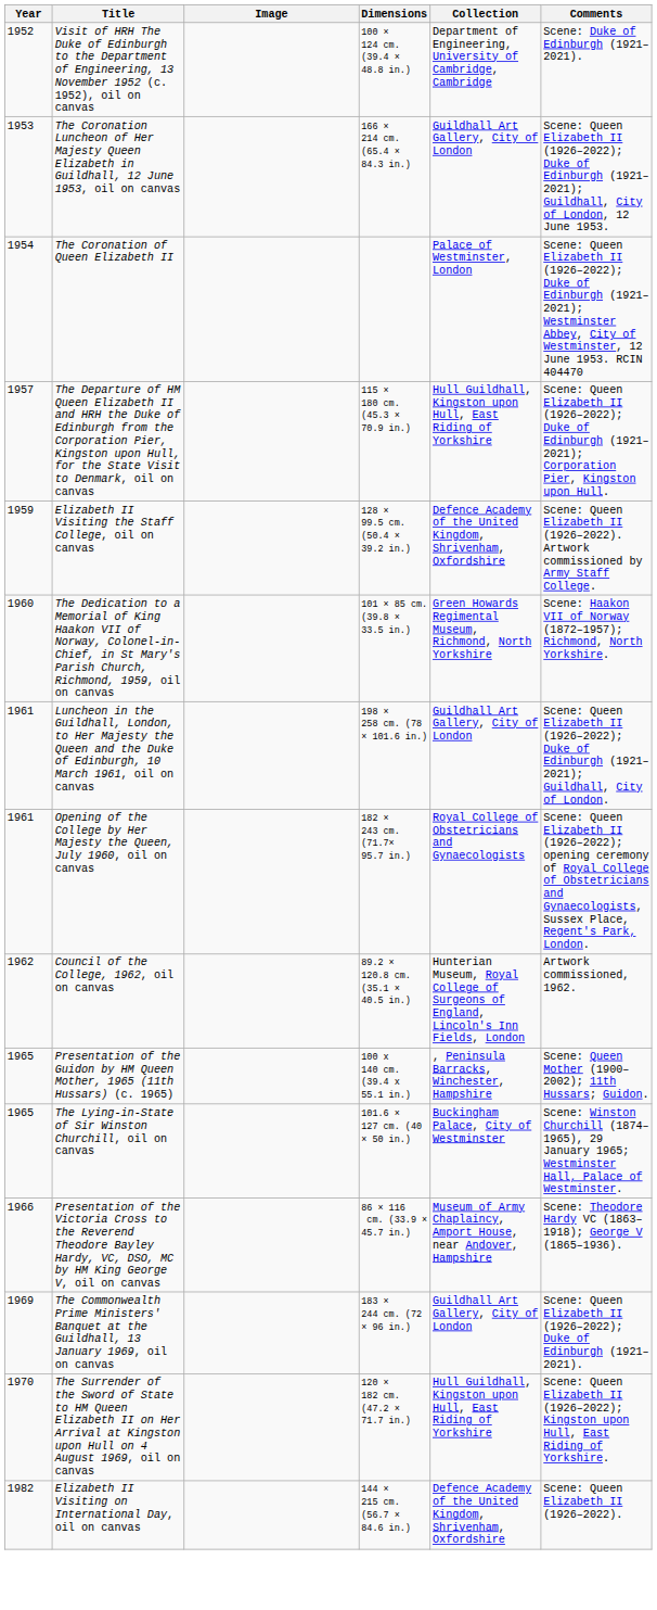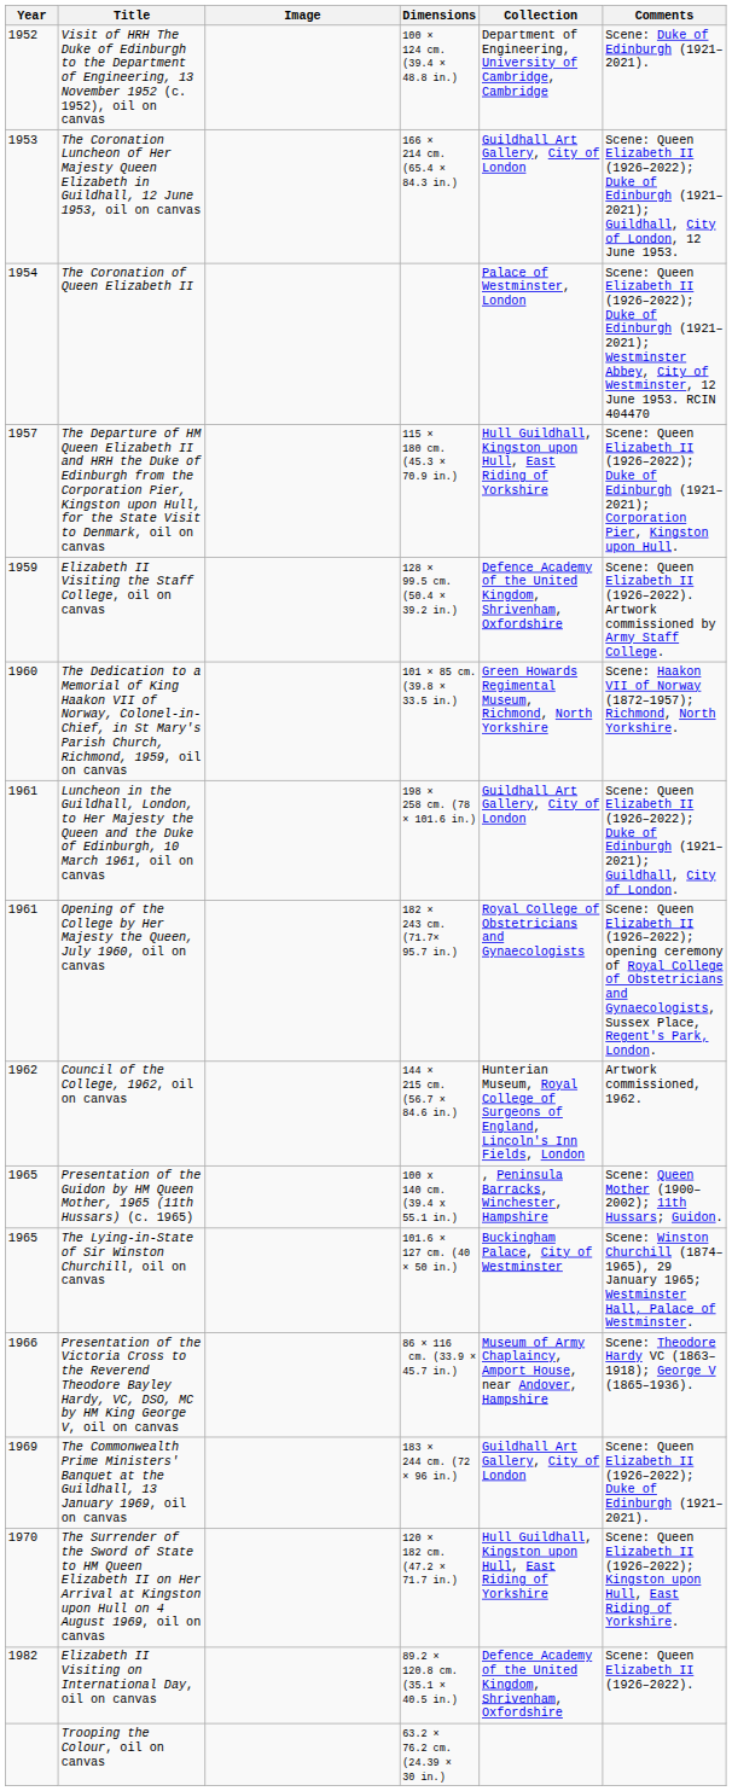 <table class="wikitable sortable">
 <tr>
 <th scope="col" width="50">Year</th>
 <th scope="col" width="150">Title</th>
 <th scope="col" width="200">Image</th>
 <th scope="col" width="50" ! data-sort-type = "number">Dimensions</th>
 <th scope="col" width="125">Collection</th>
 <th scope="col" width="125">Comments</th>
 </tr>
 <tr valign="top">
 <td>1952</td>
 <td><em>Visit of HRH The Duke of Edinburgh to the Department of Engineering, 13 November 1952</em> (c. 1952), oil on canvas</td>
 <td></td>
 <td><small>100 × 124 cm. (39.4 × 48.8 in.)</small></td>
 <td>Department of Engineering, <a href='#'>University of Cambridge</a>, <a href='#'>Cambridge</a></td>
 <td>Scene: <a href='#'>Duke of Edinburgh</a> (1921–2021).</td>
 </tr>
 <tr valign="top">
 <td>1953</td>
 <td><em>The Coronation Luncheon of Her Majesty Queen Elizabeth in Guildhall, 12 June 1953</em>, oil on canvas</td>
 <td></td>
 <td><small>166 × 214 cm. (65.4 × 84.3 in.)</small></td>
 <td><a href='#'>Guildhall Art Gallery</a>, <a href='#'>City of London</a></td>
 <td>Scene: Queen <a href='#'>Elizabeth II</a> (1926–2022); <a href='#'>Duke of Edinburgh</a> (1921–2021); <a href='#'>Guildhall</a>, <a href='#'>City of London</a>, 12 June 1953.</td>
 </tr>
 <tr valign="top">
 <td>1954</td>
 <td><em>The Coronation of Queen Elizabeth II</em></td>
 <td></td>
 <td></td>
 <td><a href='#'>Palace of Westminster</a>, <a href='#'>London</a></td>
 <td>Scene: Queen <a href='#'>Elizabeth II</a> (1926–2022); <a href='#'>Duke of Edinburgh</a> (1921–2021); <a href='#'>Westminster Abbey</a>, <a href='#'>City of Westminster</a>, 12 June 1953. RCIN 404470</td>
 </tr>
 <tr valign="top">
 <td>1957</td>
 <td><em>The Departure of HM Queen Elizabeth II and HRH the Duke of Edinburgh from the Corporation Pier, Kingston upon Hull, for the State Visit to Denmark</em>, oil on canvas</td>
 <td></td>
 <td><small>115 × 180 cm. (45.3 × 70.9 in.)</small></td>
 <td><a href='#'>Hull Guildhall</a>, <a href='#'>Kingston upon Hull</a>, <a href='#'>East Riding of Yorkshire</a></td>
 <td>Scene: Queen <a href='#'>Elizabeth II</a> (1926–2022); <a href='#'>Duke of Edinburgh</a> (1921–2021); <a href='#'>Corporation Pier</a>, <a href='#'>Kingston upon Hull</a>.</td>
 </tr>
 <tr valign="top">
 <td>1959</td>
 <td><em>Elizabeth II Visiting the Staff College</em>, oil on canvas</td>
 <td></td>
 <td><small>128 × 99.5 cm. (50.4 × 39.2 in.)</small></td>
 <td><a href='#'>Defence Academy of the United Kingdom</a>, <a href='#'>Shrivenham</a>, <a href='#'>Oxfordshire</a></td>
 <td>Scene: Queen <a href='#'>Elizabeth II</a> (1926–2022). Artwork commissioned by <a href='#'>Army Staff College</a>.</td>
 </tr>
 <tr valign="top">
 <td>1960</td>
 <td><em>The Dedication to a Memorial of King Haakon VII of Norway, Colonel-in-Chief, in St Mary's Parish Church, Richmond, 1959</em>, oil on canvas</td>
 <td></td>
 <td><small>101 × 85 cm. (39.8 × 33.5 in.)</small></td>
 <td><a href='#'>Green Howards Regimental Museum</a>, <a href='#'>Richmond</a>, <a href='#'>North Yorkshire</a></td>
 <td>Scene: <a href='#'>Haakon VII of Norway</a> (1872–1957); <a href='#'>Richmond</a>, <a href='#'>North Yorkshire</a>.</td>
 </tr>
 <tr valign="top">
 <td>1961</td>
 <td><em>Luncheon in the Guildhall, London, to Her Majesty the Queen and the Duke of Edinburgh, 10 March 1961</em>, oil on canvas</td>
 <td></td>
 <td><small>198 × 258 cm. (78 × 101.6 in.)</small></td>
 <td><a href='#'>Guildhall Art Gallery</a>, <a href='#'>City of London</a></td>
 <td>Scene: Queen <a href='#'>Elizabeth II</a> (1926–2022); <a href='#'>Duke of Edinburgh</a> (1921–2021); <a href='#'>Guildhall</a>, <a href='#'>City of London</a>.</td>
 </tr>
 <tr valign="top">
 <td>1961</td>
 <td><em>Opening of the College by Her Majesty the Queen, July 1960</em>, oil on canvas</td>
 <td></td>
 <td><small>182 × 243 cm. (71.7× 95.7 in.)</small></td>
 <td><a href='#'>Royal College of Obstetricians and Gynaecologists</a></td>
 <td>Scene: Queen <a href='#'>Elizabeth II</a> (1926–2022); opening ceremony of <a href='#'>Royal College of Obstetricians and Gynaecologists</a>, Sussex Place, <a href='#'>Regent's Park, London</a>.</td>
 </tr>
 <tr valign="top">
 <td>1962</td>
 <td><em>Council of the College, 1962</em>, oil on canvas</td>
 <td></td>
-<td><small>89.2 × 120.8 cm. (35.1 × 40.5 in.)</small></td>
+<td><small>144 × 215 cm. (56.7 × 84.6 in.)</small></td>
 <td>Hunterian Museum, <a href='#'>Royal College of Surgeons of England</a>, <a href='#'>Lincoln's Inn Fields</a>, <a href='#'>London</a></td>
 <td>Artwork commissioned, 1962.</td>
 </tr>
 <tr valign="top">
 <td>1965</td>
 <td><em>Presentation of the Guidon by HM Queen Mother, 1965 (11th Hussars)</em> (c. 1965)</td>
 <td></td>
 <td><small>100 x 140 cm. (39.4 x 55.1 in.)</small></td>
 <td>, <a href='#'>Peninsula Barracks</a>, <a href='#'>Winchester</a>, <a href='#'>Hampshire</a></td>
 <td>Scene: <a href='#'>Queen Mother</a> (1900–2002); <a href='#'>11th Hussars</a>; <a href='#'>Guidon</a>.</td>
 </tr>
 <tr valign="top">
 <td>1965</td>
 <td><em>The Lying-in-State of Sir Winston Churchill</em>, oil on canvas</td>
 <td></td>
 <td><small>101.6 × 127 cm. (40 × 50 in.)</small></td>
 <td><a href='#'>Buckingham Palace</a>, <a href='#'>City of Westminster</a></td>
 <td>Scene: <a href='#'>Winston Churchill</a> (1874–1965), 29 January 1965; <a href='#'>Westminster Hall, Palace of Westminster</a>.</td>
 </tr>
 <tr valign="top">
 <td>1966</td>
 <td><em>Presentation of the Victoria Cross to the Reverend Theodore Bayley Hardy, VC, DSO, MC by HM King George V</em>, oil on canvas</td>
 <td></td>
 <td><small>86 × 116  cm. (33.9 × 45.7 in.)</small></td>
 <td><a href='#'>Museum of Army Chaplaincy</a>, <a href='#'>Amport House</a>, near <a href='#'>Andover</a>, <a href='#'>Hampshire</a></td>
 <td>Scene: <a href='#'>Theodore Hardy</a> VC (1863–1918); <a href='#'>George V</a> (1865–1936).</td>
 </tr>
 <tr valign="top">
 <td>1969</td>
 <td><em>The Commonwealth Prime Ministers' Banquet at the Guildhall, 13 January 1969</em>, oil on canvas</td>
 <td></td>
 <td><small>183 × 244 cm. (72 × 96 in.)</small></td>
 <td><a href='#'>Guildhall Art Gallery</a>, <a href='#'>City of London</a></td>
 <td>Scene: Queen <a href='#'>Elizabeth II</a> (1926–2022); <a href='#'>Duke of Edinburgh</a> (1921–2021).</td>
 </tr>
 <tr valign="top">
 <td>1970</td>
 <td><em>The Surrender of the Sword of State to HM Queen Elizabeth II on Her Arrival at Kingston upon Hull on 4 August 1969</em>, oil on canvas</td>
 <td></td>
 <td><small>120 × 182 cm. (47.2 × 71.7 in.)</small></td>
 <td><a href='#'>Hull Guildhall</a>, <a href='#'>Kingston upon Hull</a>, <a href='#'>East Riding of Yorkshire</a></td>
 <td>Scene: Queen <a href='#'>Elizabeth II</a> (1926–2022); <a href='#'>Kingston upon Hull</a>, <a href='#'>East Riding of Yorkshire</a>.</td>
 </tr>
 <tr valign="top">
 <td>1982</td>
 <td><em>Elizabeth II Visiting on International Day</em>, oil on canvas</td>
 <td></td>
-<td><small>144 × 215 cm. (56.7 × 84.6 in.)</small></td>
+<td><small>89.2 × 120.8 cm. (35.1 × 40.5 in.)</small></td>
 <td><a href='#'>Defence Academy of the United Kingdom</a>, <a href='#'>Shrivenham</a>, <a href='#'>Oxfordshire</a></td>
 <td>Scene: Queen <a href='#'>Elizabeth II</a> (1926–2022).</td>
 </tr>
+<tr valign="top">
+<td></td>
+<td><em>Trooping the Colour</em>, oil on canvas</td>
+<td></td>
+<td><small>63.2 × 76.2 cm. (24.39 × 30 in.)</small></td>
+<td></td>
+<td></td>
+</tr>
 </table>
